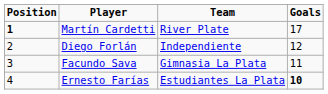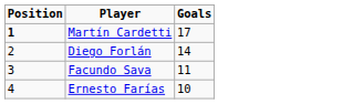 <table border="2" cellpadding="2" cellspacing="0" style="margin: 0; background: #f9f9f9; border: 1px #aaa solid; border-collapse: collapse; font-size: 85%;">
 <tr>
 <th>Position</th>
 <th>Player</th>
-<th>Team</th>
 <th>Goals</th>
 </tr>
 <tr>
 <td><strong>1</strong></td>
 <td><a href='#'>Martín Cardetti</a></td>
-<td><a href='#'>River Plate</a></td>
 <td>17</td>
 </tr>
 <tr>
 <td>2</td>
 <td><a href='#'>Diego Forlán</a></td>
-<td><a href='#'>Independiente</a></td>
-<td>12</td>
+<td>14</td>
 </tr>
 <tr>
 <td>3</td>
 <td><a href='#'>Facundo Sava</a></td>
-<td><a href='#'>Gimnasia La Plata</a></td>
 <td>11</td>
 </tr>
 <tr>
 <td>4</td>
 <td><a href='#'>Ernesto Farías</a></td>
-<td><a href='#'>Estudiantes La Plata</a></td>
-<td><strong>10</strong></td>
+<td>10</td>
 </tr>
 </table>
